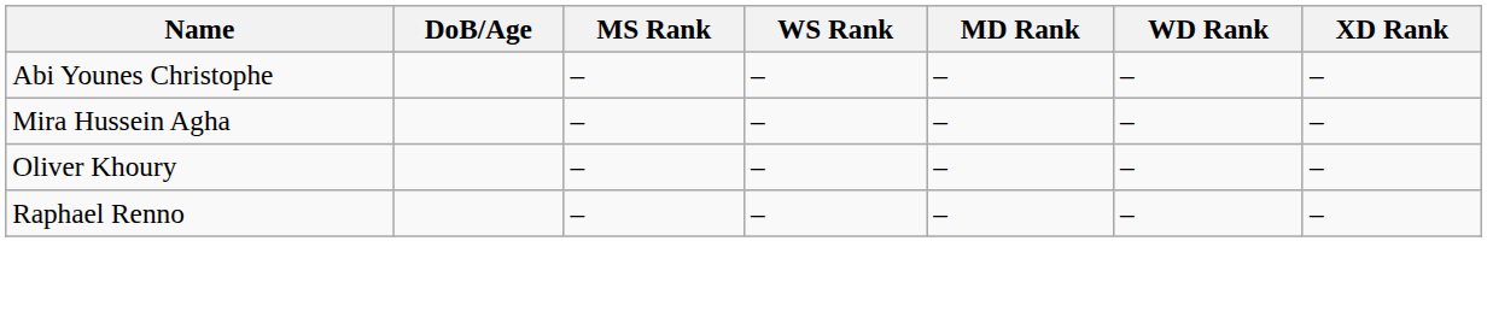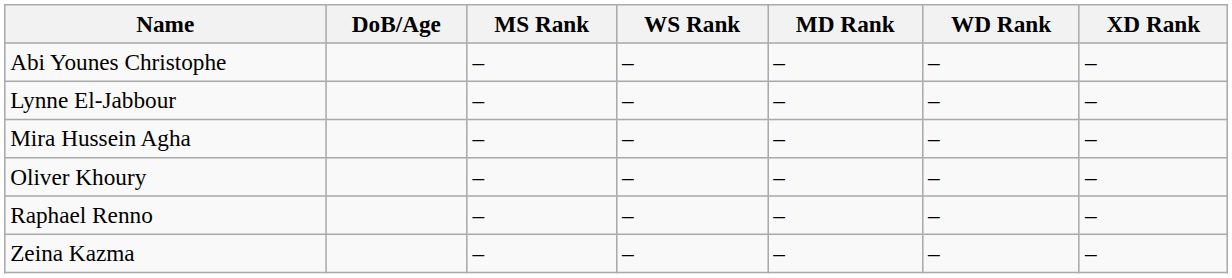 <table class="sortable wikitable"  style="width:800px; font-size:95%;">
 <tr>
 <th align="left">Name</th>
 <th align="left">DoB/Age</th>
 <th align="left">MS Rank</th>
 <th align="left">WS Rank</th>
 <th align="left">MD Rank</th>
 <th align="left">WD Rank</th>
 <th align="left">XD Rank</th>
 </tr>
 <tr>
 <td>Abi Younes Christophe</td>
+<td></td>
+<td>–</td>
+<td>–</td>
+<td>–</td>
+<td>–</td>
+<td>–</td>
+</tr>
+<tr>
+<td>Lynne El-Jabbour</td>
 <td></td>
 <td>–</td>
 <td>–</td>
 <td>–</td>
 <td>–</td>
 <td>–</td>
 </tr>
 <tr>
 <td>Mira Hussein Agha</td>
 <td></td>
 <td>–</td>
 <td>–</td>
 <td>–</td>
 <td>–</td>
 <td>–</td>
 </tr>
 <tr>
 <td>Oliver Khoury</td>
 <td></td>
 <td>–</td>
 <td>–</td>
 <td>–</td>
 <td>–</td>
 <td>–</td>
 </tr>
 <tr>
 <td>Raphael Renno</td>
 <td></td>
 <td>–</td>
 <td>–</td>
 <td>–</td>
 <td>–</td>
 <td>–</td>
 </tr>
+<tr>
+<td>Zeina Kazma</td>
+<td></td>
+<td>–</td>
+<td>–</td>
+<td>–</td>
+<td>–</td>
+<td>–</td>
+</tr>
 </table>
